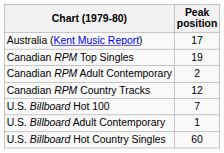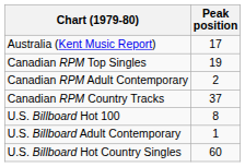 <table class="wikitable sortable">
 <tr>
 <th>Chart (1979-80)</th>
 <th>Peak<br>position</th>
 </tr>
 <tr>
 <td>Australia (<a href='#'>Kent Music Report</a>)</td>
 <td style="text-align:center;">17</td>
 </tr>
 <tr>
 <td>Canadian <em>RPM</em> Top Singles</td>
 <td style="text-align:center;">19</td>
 </tr>
 <tr>
 <td>Canadian <em>RPM</em> Adult Contemporary</td>
 <td style="text-align:center;">2</td>
 </tr>
 <tr>
 <td>Canadian <em>RPM</em> Country Tracks</td>
-<td style="text-align:center;">12</td>
+<td style="text-align:center;">37</td>
 </tr>
 <tr>
 <td>U.S. <em>Billboard</em> Hot 100</td>
-<td style="text-align:center;">7</td>
+<td style="text-align:center;">8</td>
 </tr>
 <tr>
 <td>U.S. <em>Billboard</em> Adult Contemporary</td>
 <td style="text-align:center;">1</td>
 </tr>
 <tr>
 <td>U.S. <em>Billboard</em> Hot Country Singles</td>
 <td style="text-align:center;">60</td>
 </tr>
 </table>
